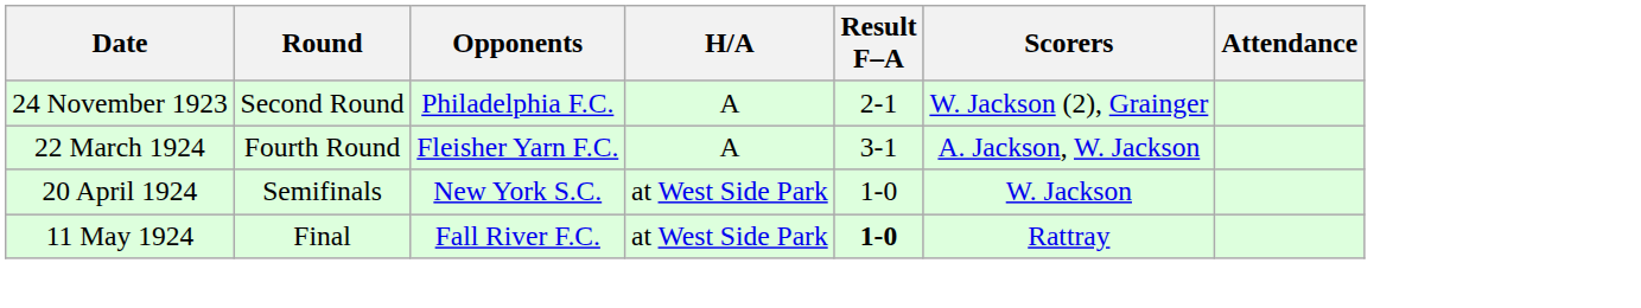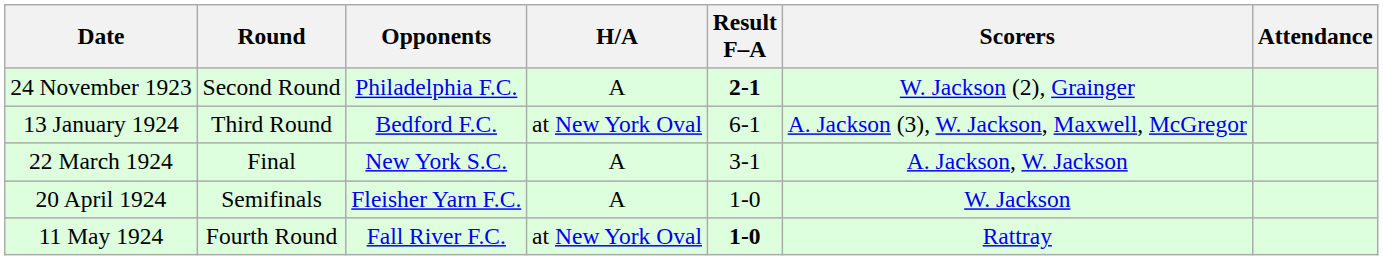 <table class="wikitable" style="text-align:center">
 <tr>
 <th>Date</th>
 <th>Round</th>
 <th>Opponents</th>
 <th>H/A</th>
 <th>Result<br>F–A</th>
 <th>Scorers</th>
 <th>Attendance</th>
 </tr>
 <tr bgcolor="#ddffdd">
 <td>24 November 1923</td>
 <td>Second Round</td>
 <td><a href='#'>Philadelphia F.C.</a></td>
 <td>A</td>
-<td>2-1</td>
+<td><strong>2-1</strong></td>
 <td><a href='#'>W. Jackson</a> (2), <a href='#'>Grainger</a></td>
 <td></td>
 </tr>
 <tr bgcolor="#ddffdd">
+<td>13 January 1924</td>
+<td>Third Round</td>
+<td><a href='#'>Bedford F.C.</a></td>
+<td>at <a href='#'>New York Oval</a></td>
+<td>6-1</td>
+<td><a href='#'>A. Jackson</a> (3), <a href='#'>W. Jackson</a>, <a href='#'>Maxwell</a>, <a href='#'>McGregor</a></td>
+<td></td>
+</tr>
+<tr bgcolor="#ddffdd">
 <td>22 March 1924</td>
-<td>Fourth Round</td>
-<td><a href='#'>Fleisher Yarn F.C.</a></td>
+<td>Final</td>
+<td><a href='#'>New York S.C.</a></td>
 <td>A</td>
 <td>3-1</td>
 <td><a href='#'>A. Jackson</a>, <a href='#'>W. Jackson</a></td>
 <td></td>
 </tr>
 <tr bgcolor="#ddffdd">
 <td>20 April 1924</td>
 <td>Semifinals</td>
-<td><a href='#'>New York S.C.</a></td>
-<td>at <a href='#'>West Side Park</a></td>
+<td><a href='#'>Fleisher Yarn F.C.</a></td>
+<td>A</td>
 <td>1-0</td>
 <td><a href='#'>W. Jackson</a></td>
 <td></td>
 </tr>
 <tr bgcolor="#ddffdd">
 <td>11 May 1924</td>
-<td>Final</td>
+<td>Fourth Round</td>
 <td><a href='#'>Fall River F.C.</a></td>
-<td>at <a href='#'>West Side Park</a></td>
+<td>at <a href='#'>New York Oval</a></td>
 <td><strong>1-0</strong></td>
 <td><a href='#'>Rattray</a></td>
 <td></td>
 </tr>
 </table>
